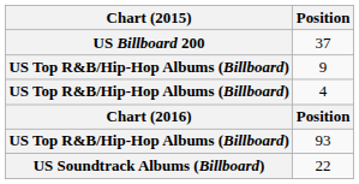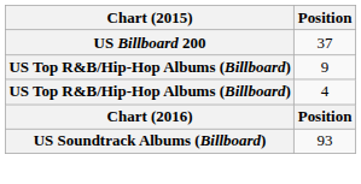 <table class="wikitable plainrowheaders" style="text-align:center">
 <tr>
 <th scope="col">Chart (2015)</th>
 <th scope="col">Position</th>
 </tr>
 <tr>
 <th scope="row">US <em>Billboard</em> 200</th>
 <td>37</td>
 </tr>
 <tr>
 <th scope="row">US Top R&B/Hip-Hop Albums (<em>Billboard</em>)</th>
 <td>9</td>
 </tr>
 <tr>
 <th scope="row">US Top R&B/Hip-Hop Albums (<em>Billboard</em>)</th>
 <td>4</td>
 </tr>
 <tr>
 <th scope="col">Chart (2016)</th>
 <th scope="col">Position</th>
 </tr>
 <tr>
-<th scope="row">US Top R&B/Hip-Hop Albums (<em>Billboard</em>)</th>
+<th scope="row">US Soundtrack Albums (<em>Billboard</em>)</th>
 <td>93</td>
 </tr>
-<tr>
-<th scope="row">US Soundtrack Albums (<em>Billboard</em>)</th>
-<td>22</td>
-</tr>
 </table>
